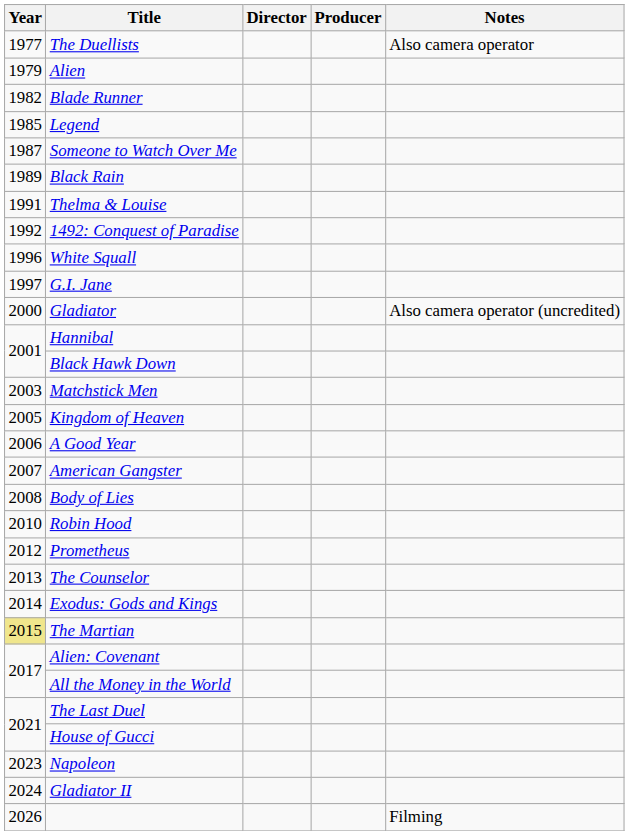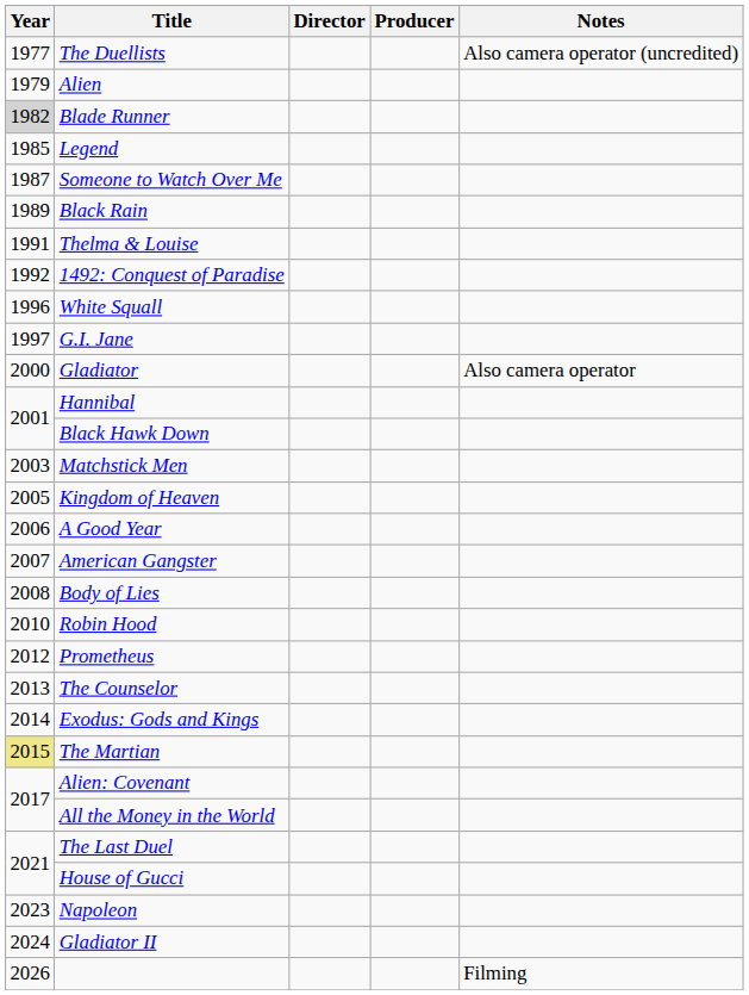 <table class="wikitable">
 <tr>
 <th>Year</th>
 <th>Title</th>
 <th>Director</th>
 <th>Producer</th>
 <th>Notes</th>
 </tr>
 <tr>
 <td>1977</td>
 <td><em><a href='#'>The Duellists</a></em></td>
 <td></td>
 <td></td>
-<td>Also camera operator</td>
+<td>Also camera operator (uncredited)</td>
 </tr>
 <tr>
 <td>1979</td>
 <td><em><a href='#'>Alien</a></em></td>
 <td></td>
 <td></td>
 <td></td>
 </tr>
 <tr>
-<td>1982</td>
+<td style="background: lightgrey;">1982</td>
 <td><em><a href='#'>Blade Runner</a></em></td>
 <td></td>
 <td></td>
 <td></td>
 </tr>
 <tr>
 <td>1985</td>
 <td><em><a href='#'>Legend</a></em></td>
 <td></td>
 <td></td>
 <td></td>
 </tr>
 <tr>
 <td>1987</td>
 <td><em><a href='#'>Someone to Watch Over Me</a></em></td>
 <td></td>
 <td></td>
 <td></td>
 </tr>
 <tr>
 <td>1989</td>
 <td><em><a href='#'>Black Rain</a></em></td>
 <td></td>
 <td></td>
 <td></td>
 </tr>
 <tr>
 <td>1991</td>
 <td><em><a href='#'>Thelma & Louise</a></em></td>
 <td></td>
 <td></td>
 <td></td>
 </tr>
 <tr>
 <td>1992</td>
 <td><em><a href='#'>1492: Conquest of Paradise</a></em></td>
 <td></td>
 <td></td>
 <td></td>
 </tr>
 <tr>
 <td>1996</td>
 <td><em><a href='#'>White Squall</a></em></td>
 <td></td>
 <td></td>
 <td></td>
 </tr>
 <tr>
 <td>1997</td>
 <td><em><a href='#'>G.I. Jane</a></em></td>
 <td></td>
 <td></td>
 <td></td>
 </tr>
 <tr>
 <td>2000</td>
 <td><em><a href='#'>Gladiator</a></em></td>
 <td></td>
 <td></td>
-<td>Also camera operator (uncredited)</td>
+<td>Also camera operator</td>
 </tr>
 <tr>
 <td rowspan="2">2001</td>
 <td><em><a href='#'>Hannibal</a></em></td>
 <td></td>
 <td></td>
 <td></td>
 </tr>
 <tr>
 <td><em><a href='#'>Black Hawk Down</a></em></td>
 <td></td>
 <td></td>
 <td></td>
 </tr>
 <tr>
 <td>2003</td>
 <td><em><a href='#'>Matchstick Men</a></em></td>
 <td></td>
 <td></td>
 <td></td>
 </tr>
 <tr>
 <td>2005</td>
 <td><em><a href='#'>Kingdom of Heaven</a></em></td>
 <td></td>
 <td></td>
 <td></td>
 </tr>
 <tr>
 <td>2006</td>
 <td><em><a href='#'>A Good Year</a></em></td>
 <td></td>
 <td></td>
 <td></td>
 </tr>
 <tr>
 <td>2007</td>
 <td><em><a href='#'>American Gangster</a></em></td>
 <td></td>
 <td></td>
 <td></td>
 </tr>
 <tr>
 <td>2008</td>
 <td><em><a href='#'>Body of Lies</a></em></td>
 <td></td>
 <td></td>
 <td></td>
 </tr>
 <tr>
 <td>2010</td>
 <td><em><a href='#'>Robin Hood</a></em></td>
 <td></td>
 <td></td>
 <td></td>
 </tr>
 <tr>
 <td>2012</td>
 <td><em><a href='#'>Prometheus</a></em></td>
 <td></td>
 <td></td>
 <td></td>
 </tr>
 <tr>
 <td>2013</td>
 <td><em><a href='#'>The Counselor</a></em></td>
 <td></td>
 <td></td>
 <td></td>
 </tr>
 <tr>
 <td>2014</td>
 <td><em><a href='#'>Exodus: Gods and Kings</a></em></td>
 <td></td>
 <td></td>
 <td></td>
 </tr>
 <tr>
 <td style="background: khaki;">2015</td>
 <td><em><a href='#'>The Martian</a></em></td>
 <td></td>
 <td></td>
 <td></td>
 </tr>
 <tr>
 <td rowspan="2">2017</td>
 <td><em><a href='#'>Alien: Covenant</a></em></td>
 <td></td>
 <td></td>
 <td></td>
 </tr>
 <tr>
 <td><em><a href='#'>All the Money in the World</a></em></td>
 <td></td>
 <td></td>
 <td></td>
 </tr>
 <tr>
 <td rowspan="2">2021</td>
 <td><em><a href='#'>The Last Duel</a></em></td>
 <td></td>
 <td></td>
 <td></td>
 </tr>
 <tr>
 <td><em><a href='#'>House of Gucci</a></em></td>
 <td></td>
 <td></td>
 <td></td>
 </tr>
 <tr>
 <td>2023</td>
 <td><em><a href='#'>Napoleon</a></em></td>
 <td></td>
 <td></td>
 <td></td>
 </tr>
 <tr>
 <td>2024</td>
 <td><em><a href='#'>Gladiator II</a></em></td>
 <td></td>
 <td></td>
 <td></td>
 </tr>
 <tr>
 <td>2026</td>
 <td></td>
 <td></td>
 <td></td>
 <td>Filming</td>
 </tr>
 </table>
